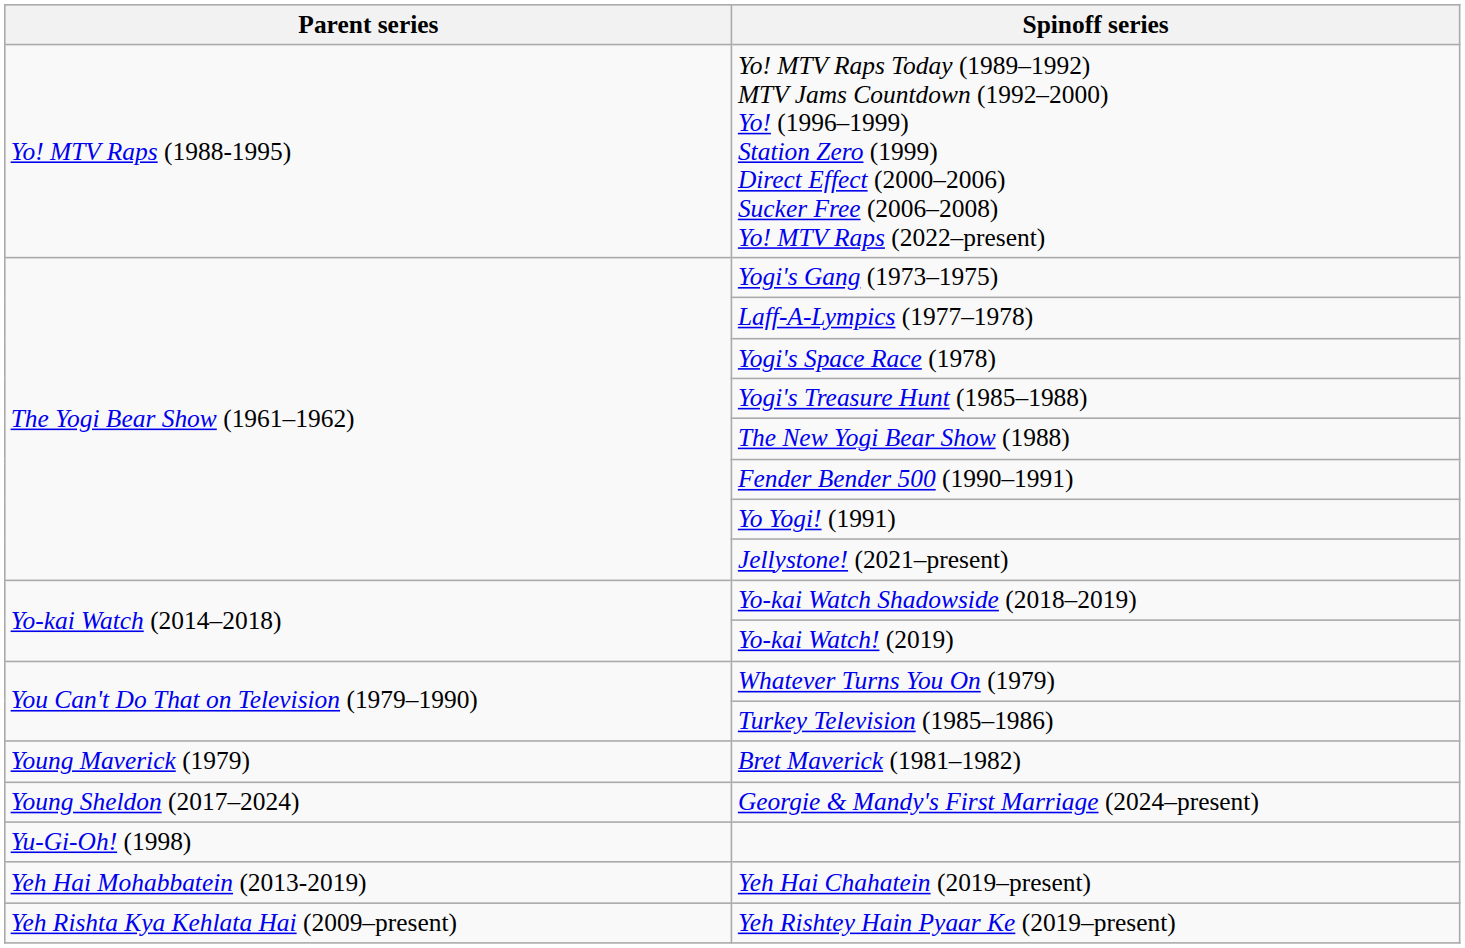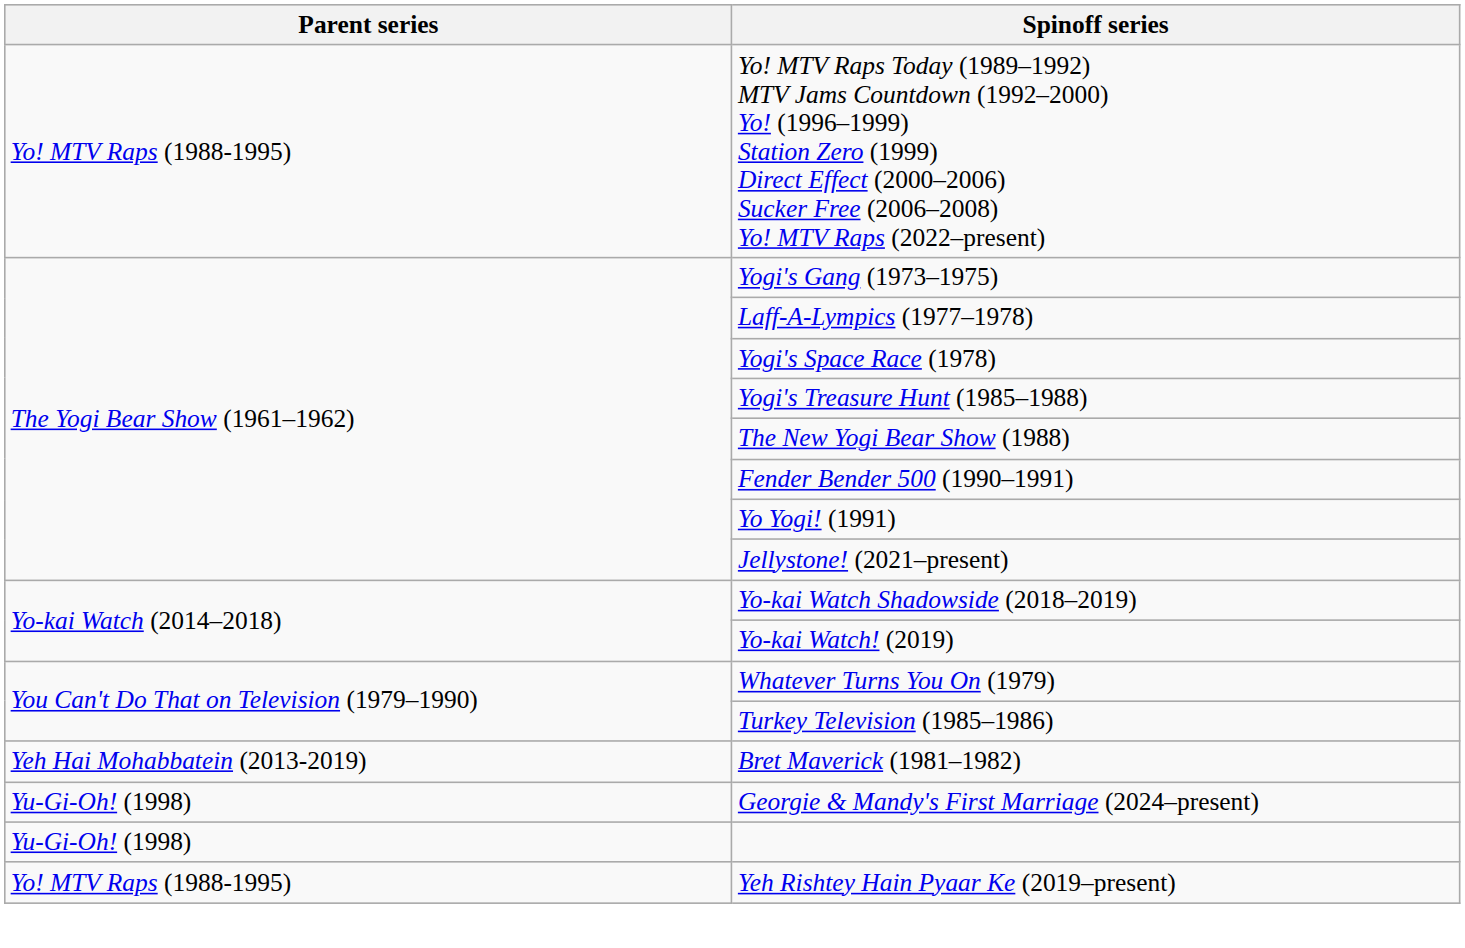 <table class="wikitable">
 <tr>
 <th width="450">Parent series</th>
 <th width="450">Spinoff series</th>
 </tr>
 <tr>
 <td><em><a href='#'>Yo! MTV Raps</a></em> (1988-1995)</td>
 <td><em>Yo! MTV Raps Today</em> (1989–1992)<br><em>MTV Jams Countdown</em> (1992–2000)<br><em><a href='#'>Yo!</a></em> (1996–1999)<br><em><a href='#'>Station Zero</a></em> (1999)<br><em><a href='#'>Direct Effect</a></em> (2000–2006)<br><em><a href='#'>Sucker Free</a></em> (2006–2008)<br><em><a href='#'>Yo! MTV Raps</a></em> (2022–present)</td>
 </tr>
 <tr>
 <td rowspan="8"><em><a href='#'>The Yogi Bear Show</a></em> (1961–1962)</td>
 <td><em><a href='#'>Yogi's Gang</a></em> (1973–1975)</td>
 </tr>
 <tr>
 <td><em><a href='#'>Laff-A-Lympics</a></em> (1977–1978) </td>
 </tr>
 <tr>
 <td><em><a href='#'>Yogi's Space Race</a></em> (1978)</td>
 </tr>
 <tr>
 <td><em><a href='#'>Yogi's Treasure Hunt</a></em> (1985–1988)</td>
 </tr>
 <tr>
 <td><em><a href='#'>The New Yogi Bear Show</a></em> (1988)</td>
 </tr>
 <tr>
 <td><em><a href='#'>Fender Bender 500</a></em> (1990–1991) </td>
 </tr>
 <tr>
 <td><em><a href='#'>Yo Yogi!</a></em> (1991)</td>
 </tr>
 <tr>
 <td><em><a href='#'>Jellystone!</a></em> (2021–present)</td>
 </tr>
 <tr>
 <td rowspan="2"><em><a href='#'>Yo-kai Watch</a></em> (2014–2018)</td>
 <td><em><a href='#'>Yo-kai Watch Shadowside</a></em> (2018–2019)</td>
 </tr>
 <tr>
 <td><em><a href='#'>Yo-kai Watch!</a></em> (2019)</td>
 </tr>
 <tr>
 <td rowspan="2"><em><a href='#'>You Can't Do That on Television</a></em> (1979–1990)</td>
 <td><em><a href='#'>Whatever Turns You On</a></em> (1979)</td>
 </tr>
 <tr>
 <td><em><a href='#'>Turkey Television</a></em> (1985–1986)</td>
 </tr>
 <tr>
-<td><em><a href='#'>Young Maverick</a></em> (1979)</td>
+<td><em><a href='#'>Yeh Hai Mohabbatein</a></em> (2013-2019)</td>
 <td><em><a href='#'>Bret Maverick</a></em> (1981–1982)</td>
 </tr>
 <tr>
-<td><em><a href='#'>Young Sheldon</a></em> (2017–2024)</td>
+<td><em><a href='#'>Yu-Gi-Oh!</a></em> (1998)</td>
 <td><em><a href='#'>Georgie & Mandy's First Marriage</a></em> (2024–present)</td>
 </tr>
 <tr>
 <td><em><a href='#'>Yu-Gi-Oh!</a></em> (1998)</td>
 <td></td>
 </tr>
 <tr>
-<td><em><a href='#'>Yeh Hai Mohabbatein</a></em> (2013-2019)</td>
-<td><em><a href='#'>Yeh Hai Chahatein</a></em> (2019–present)</td>
-</tr>
-<tr>
-<td><em><a href='#'>Yeh Rishta Kya Kehlata Hai</a></em> (2009–present)</td>
+<td><em><a href='#'>Yo! MTV Raps</a></em> (1988-1995)</td>
 <td><em><a href='#'>Yeh Rishtey Hain Pyaar Ke</a></em> (2019–present)</td>
 </tr>
 </table>
